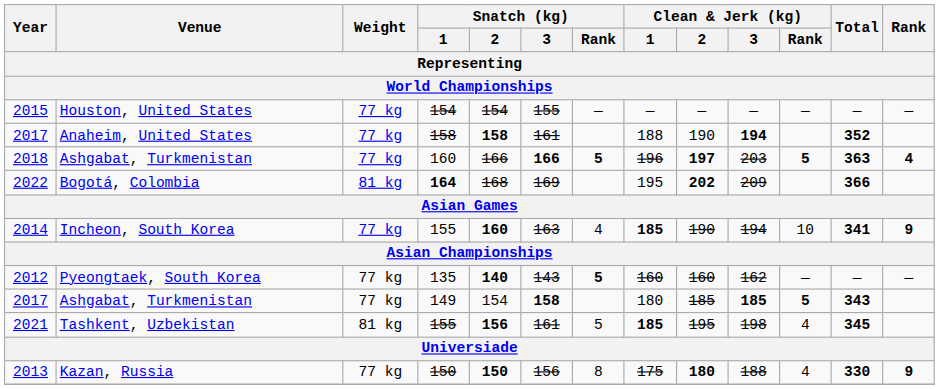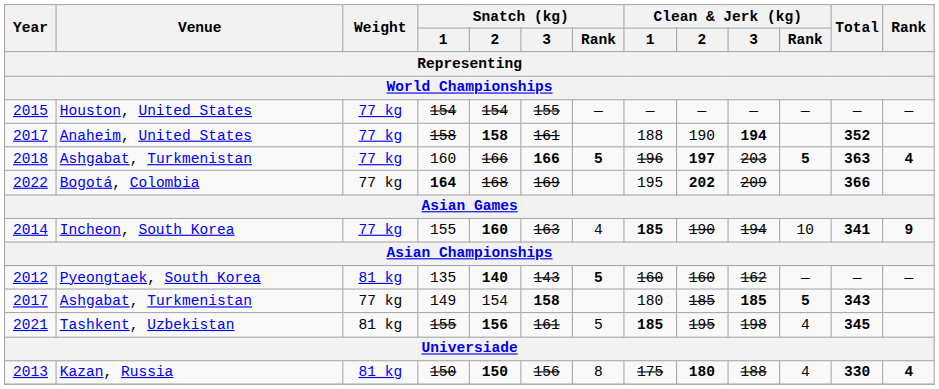 <table class = "wikitable" style="text-align:center;">
 <tr>
 <th rowspan=2 width=40>Year</th>
 <th rowspan=2 width=250>Venue</th>
 <th rowspan=2 width=60>Weight</th>
 <th colspan=4>Snatch (kg)</th>
 <th colspan=4>Clean & Jerk (kg)</th>
 <th rowspan=2 width=40>Total</th>
 <th rowspan=2 width=40>Rank</th>
 </tr>
 <tr>
 <th width=40>1</th>
 <th width=40>2</th>
 <th width=40>3</th>
 <th width=40>Rank</th>
 <th width=40>1</th>
 <th width=40>2</th>
 <th width=40>3</th>
 <th width=40>Rank</th>
 </tr>
 <tr>
 <th colspan=13>Representing </th>
 </tr>
 <tr>
 <th colspan=13><a href='#'>World Championships</a></th>
 </tr>
 <tr>
 <td><a href='#'>2015</a></td>
 <td align=left> <a href='#'>Houston</a>, <a href='#'>United States</a></td>
 <td><a href='#'>77 kg</a></td>
 <td><s>154</s></td>
 <td><s>154</s></td>
 <td><s>155</s></td>
 <td>—</td>
 <td>—</td>
 <td>—</td>
 <td>—</td>
 <td>—</td>
 <td>—</td>
 <td>—</td>
 </tr>
 <tr>
 <td><a href='#'>2017</a></td>
 <td align=left> <a href='#'>Anaheim</a>, <a href='#'>United States</a></td>
 <td><a href='#'>77 kg</a></td>
 <td><s>158</s></td>
 <td><strong>158</strong></td>
 <td><s>161</s></td>
 <td><strong></strong></td>
 <td>188</td>
 <td>190</td>
 <td><strong>194</strong></td>
 <td><strong></strong></td>
 <td><strong>352</strong></td>
 <td><strong></strong></td>
 </tr>
 <tr>
 <td><a href='#'>2018</a></td>
 <td align=left> <a href='#'>Ashgabat</a>, <a href='#'>Turkmenistan</a></td>
 <td><a href='#'>77 kg</a></td>
 <td>160</td>
 <td><s>166</s></td>
 <td><strong>166</strong></td>
 <td><strong>5</strong></td>
 <td><s>196</s></td>
 <td><strong>197</strong></td>
 <td><s>203</s></td>
 <td><strong>5</strong></td>
 <td><strong>363</strong></td>
 <td><strong>4</strong></td>
 </tr>
 <tr>
 <td><a href='#'>2022</a></td>
 <td align=left> <a href='#'>Bogotá</a>, <a href='#'>Colombia</a></td>
-<td><a href='#'>81 kg</a></td>
+<td>77 kg</td>
 <td><strong>164</strong></td>
 <td><s>168</s></td>
 <td><s>169</s></td>
 <td><strong></strong></td>
 <td>195</td>
 <td><strong>202</strong></td>
 <td><s>209</s></td>
 <td></td>
 <td><strong>366</strong></td>
 <td><strong></strong></td>
 </tr>
 <tr>
 <th colspan=15><a href='#'>Asian Games</a></th>
 </tr>
 <tr>
 <td><a href='#'>2014</a></td>
 <td align=left> <a href='#'>Incheon</a>, <a href='#'>South Korea</a></td>
 <td><a href='#'>77 kg</a></td>
 <td>155</td>
 <td><strong>160</strong></td>
 <td><s>163</s></td>
 <td>4</td>
 <td><strong>185</strong></td>
 <td><s>190</s></td>
 <td><s>194</s></td>
 <td>10</td>
 <td><strong>341</strong></td>
 <td><strong>9</strong></td>
 </tr>
 <tr>
 <th colspan=13><a href='#'>Asian Championships</a></th>
 </tr>
 <tr>
 <td><a href='#'>2012</a></td>
 <td align=left> <a href='#'>Pyeongtaek</a>, <a href='#'>South Korea</a></td>
-<td>77 kg</td>
+<td><a href='#'>81 kg</a></td>
 <td>135</td>
 <td><strong>140</strong></td>
 <td><s>143</s></td>
 <td><strong>5</strong></td>
 <td><s>160</s></td>
 <td><s>160</s></td>
 <td><s>162</s></td>
 <td>—</td>
 <td>—</td>
 <td>—</td>
 </tr>
 <tr>
 <td><a href='#'>2017</a></td>
 <td align=left> <a href='#'>Ashgabat</a>, <a href='#'>Turkmenistan</a></td>
 <td>77 kg</td>
 <td>149</td>
 <td>154</td>
 <td><strong>158</strong></td>
 <td><strong></strong></td>
 <td>180</td>
 <td><s>185</s></td>
 <td><strong>185</strong></td>
 <td><strong>5</strong></td>
 <td><strong>343</strong></td>
 <td><strong></strong></td>
 </tr>
 <tr>
 <td><a href='#'>2021</a></td>
 <td align=left> <a href='#'>Tashkent</a>, <a href='#'>Uzbekistan</a></td>
 <td>81 kg</td>
 <td><s>155</s></td>
 <td><strong>156</strong></td>
 <td><s>161</s></td>
 <td>5</td>
 <td><strong>185</strong></td>
 <td><s>195</s></td>
 <td><s>198</s></td>
 <td>4</td>
 <td><strong>345</strong></td>
 <td><strong></strong></td>
 </tr>
 <tr>
 <th colspan=13><a href='#'>Universiade</a></th>
 </tr>
 <tr>
 <td><a href='#'>2013</a></td>
 <td align=left> <a href='#'>Kazan</a>, <a href='#'>Russia</a></td>
-<td>77 kg</td>
+<td><a href='#'>81 kg</a></td>
 <td><s>150</s></td>
 <td><strong>150</strong></td>
 <td><s>156</s></td>
 <td>8</td>
 <td><s>175</s></td>
 <td><strong>180</strong></td>
 <td><s>188</s></td>
 <td>4</td>
 <td><strong>330</strong></td>
-<td><strong>9</strong></td>
+<td><strong>4</strong></td>
 </tr>
 <tr>
 </tr>
 </table>
